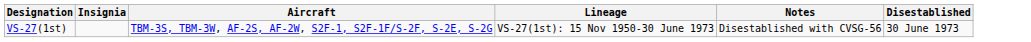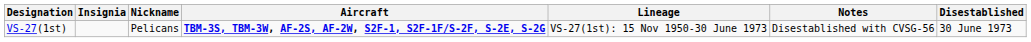 <table class="wikitable">
 <tr>
 <th>Designation</th>
 <th>Insignia</th>
+<th>Nickname</th>
 <th>Aircraft</th>
 <th>Lineage</th>
 <th>Notes</th>
 <th>Disestablished</th>
 </tr>
 <tr>
 <td><a href='#'>VS-27</a>(1st)</td>
 <td></td>
-<td><a href='#'>TBM-3S, TBM-3W</a>, <a href='#'>AF-2S, AF-2W</a>, <a href='#'>S2F-1, S2F-1F/S-2F, S-2E, S-2G</a></td>
+<td>Pelicans</td>
+<td><strong><a href='#'>TBM-3S, TBM-3W</a>, <a href='#'>AF-2S, AF-2W</a>, <a href='#'>S2F-1, S2F-1F/S-2F, S-2E, S-2G</a></strong></td>
 <td style="white-space: nowrap;">VS-27(1st): 15 Nov 1950-30 June 1973</td>
 <td>Disestablished with CVSG-56</td>
 <td>30 June 1973</td>
 </tr>
 </table>
